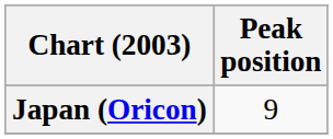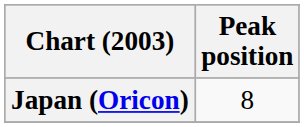 <table class="wikitable plainrowheaders" style="text-align:center">
 <tr>
 <th scope="col">Chart (2003)</th>
 <th scope="col">Peak<br>position</th>
 </tr>
 <tr>
 <th scope="row">Japan (<a href='#'>Oricon</a>)</th>
-<td>9</td>
+<td>8</td>
 </tr>
 <tr>
 </tr>
 </table>
